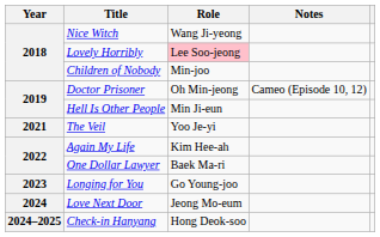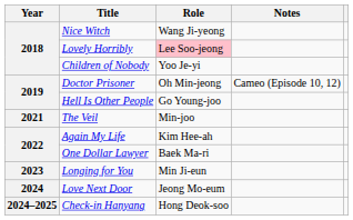 <table class="wikitable plainrowheaders sortable">
 <tr>
 <th scope="col">Year</th>
 <th scope="col">Title</th>
 <th scope="col">Role</th>
 <th scope="col">Notes</th>
 <th scope="col" class="unsortable"></th>
 </tr>
 <tr>
 <th scope="row" rowspan="3">2018</th>
 <td><em><a href='#'>Nice Witch</a></em></td>
 <td>Wang Ji-yeong</td>
 <td></td>
 <td style="text-align:center"></td>
 </tr>
 <tr>
 <td><em><a href='#'>Lovely Horribly</a></em></td>
 <td style="background: pink;">Lee Soo-jeong</td>
 <td></td>
 <td style="text-align:center"></td>
 </tr>
 <tr>
 <td><em><a href='#'>Children of Nobody</a></em></td>
-<td>Min-joo</td>
+<td>Yoo Je-yi</td>
 <td></td>
 <td style="text-align:center"></td>
 </tr>
 <tr>
 <th scope="row" rowspan="2">2019</th>
 <td><em><a href='#'>Doctor Prisoner</a></em></td>
 <td>Oh Min-jeong</td>
 <td>Cameo (Episode 10, 12)</td>
 <td style="text-align:center"></td>
 </tr>
 <tr>
 <td><em><a href='#'>Hell Is Other People</a></em></td>
-<td>Min Ji-eun</td>
+<td>Go Young-joo</td>
 <td></td>
 <td style="text-align:center"></td>
 </tr>
 <tr>
 <th scope="row">2021</th>
 <td><em><a href='#'>The Veil</a></em></td>
-<td>Yoo Je-yi</td>
+<td>Min-joo</td>
 <td></td>
 <td style="text-align:center"></td>
 </tr>
 <tr>
 <th scope="row" rowspan="2">2022</th>
 <td><em><a href='#'>Again My Life</a></em></td>
 <td>Kim Hee-ah</td>
 <td></td>
 <td style="text-align:center"></td>
 </tr>
 <tr>
 <td><em><a href='#'>One Dollar Lawyer</a></em></td>
 <td>Baek Ma-ri</td>
 <td></td>
 <td style="text-align:center"></td>
 </tr>
 <tr>
 <th scope="row">2023</th>
 <td><em><a href='#'>Longing for You</a></em></td>
-<td>Go Young-joo</td>
+<td>Min Ji-eun</td>
 <td></td>
 <td style="text-align:center"></td>
 </tr>
 <tr>
 <th scope="row">2024</th>
 <td><em><a href='#'>Love Next Door</a></em></td>
 <td>Jeong Mo-eum</td>
 <td></td>
 <td style="text-align:center"></td>
 </tr>
 <tr>
 <th scope="row">2024–2025</th>
 <td><em><a href='#'>Check-in Hanyang</a></em></td>
 <td>Hong Deok-soo</td>
 <td></td>
 <td style="text-align:center"></td>
 </tr>
 </table>
